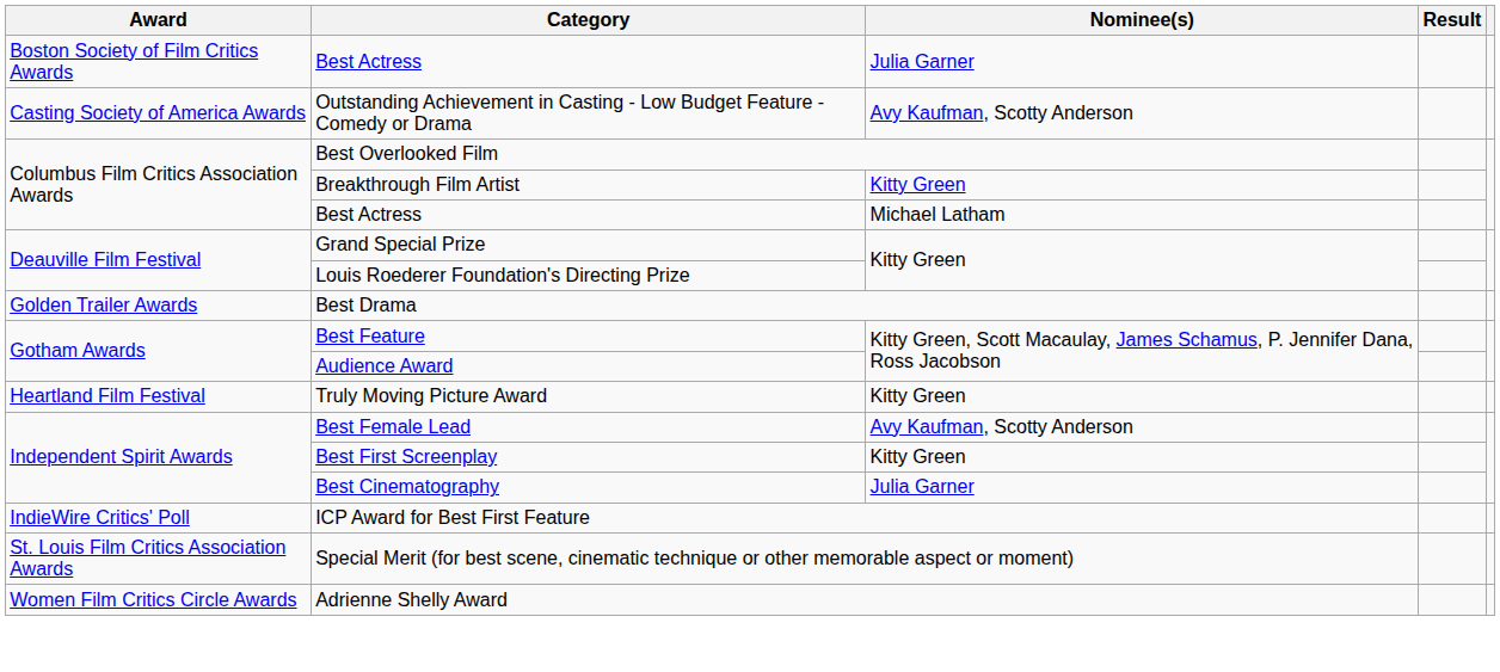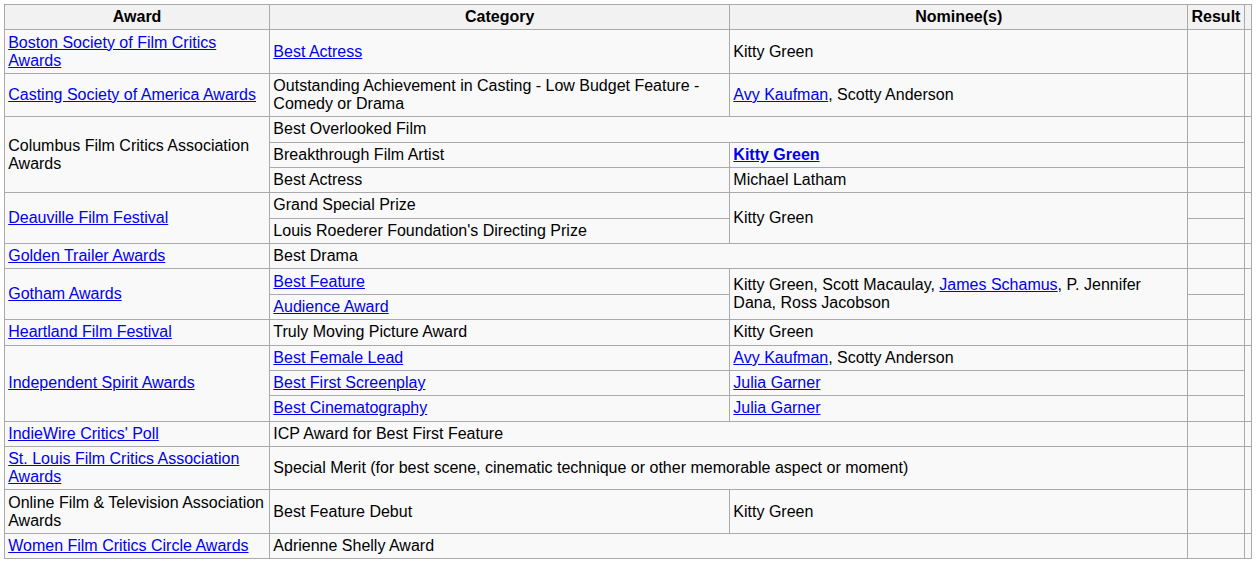 <table class="wikitable sortable">
 <tr>
 <th>Award</th>
 <th>Category</th>
 <th>Nominee(s)</th>
 <th>Result</th>
 <th></th>
 </tr>
 <tr>
 <td><a href='#'>Boston Society of Film Critics Awards</a></td>
 <td><a href='#'>Best Actress</a></td>
-<td><a href='#'>Julia Garner</a></td>
+<td>Kitty Green</td>
 <td></td>
 <td align="center"></td>
 </tr>
 <tr>
 <td><a href='#'>Casting Society of America Awards</a></td>
 <td>Outstanding Achievement in Casting - Low Budget Feature - Comedy or Drama</td>
 <td><a href='#'>Avy Kaufman</a>, Scotty Anderson</td>
 <td></td>
 <td align="center"></td>
 </tr>
 <tr>
 <td rowspan="3">Columbus Film Critics Association Awards</td>
 <td colspan="2">Best Overlooked Film</td>
 <td></td>
 <td align="center" rowspan="3"></td>
 </tr>
 <tr>
 <td>Breakthrough Film Artist</td>
-<td><a href='#'>Kitty Green</a></td>
+<td><strong><a href='#'>Kitty Green</a></strong></td>
 <td></td>
 </tr>
 <tr>
 <td>Best Actress</td>
 <td>Michael Latham</td>
 <td></td>
 </tr>
 <tr>
 <td rowspan="2"><a href='#'>Deauville Film Festival</a></td>
 <td>Grand Special Prize</td>
 <td rowspan="2">Kitty Green</td>
 <td></td>
 <td rowspan="2" align="center"></td>
 </tr>
 <tr>
 <td>Louis  Roederer Foundation's Directing Prize</td>
 <td></td>
 </tr>
 <tr>
 <td><a href='#'>Golden Trailer Awards</a></td>
 <td colspan="2">Best Drama</td>
 <td></td>
 <td align="center"></td>
 </tr>
 <tr>
 <td rowspan="2"><a href='#'>Gotham Awards</a></td>
 <td><a href='#'>Best Feature</a></td>
 <td rowspan="2">Kitty Green, Scott Macaulay, <a href='#'>James Schamus</a>, P. Jennifer Dana, Ross Jacobson</td>
 <td></td>
 <td align="center" rowspan="2"></td>
 </tr>
 <tr>
 <td><a href='#'>Audience Award</a></td>
 <td></td>
 </tr>
 <tr>
 <td><a href='#'>Heartland Film Festival</a></td>
 <td>Truly Moving Picture Award</td>
 <td>Kitty Green</td>
 <td></td>
 <td align="center"></td>
 </tr>
 <tr>
 <td rowspan="3"><a href='#'>Independent Spirit Awards</a></td>
 <td><a href='#'>Best Female Lead</a></td>
 <td><a href='#'>Avy Kaufman</a>, Scotty Anderson</td>
 <td></td>
 <td align="center" rowspan="3"></td>
 </tr>
 <tr>
 <td><a href='#'>Best First Screenplay</a></td>
-<td>Kitty Green</td>
+<td><a href='#'>Julia Garner</a></td>
 <td></td>
 </tr>
 <tr>
 <td><a href='#'>Best Cinematography</a></td>
 <td><a href='#'>Julia Garner</a></td>
 <td></td>
 </tr>
 <tr>
 <td><a href='#'>IndieWire Critics' Poll</a></td>
 <td colspan="2">ICP Award for Best First Feature</td>
 <td></td>
 <td align="center"></td>
 </tr>
 <tr>
 <td><a href='#'>St. Louis Film Critics Association Awards</a></td>
 <td colspan="2">Special Merit (for best scene, cinematic technique or other memorable aspect or moment)</td>
 <td></td>
 <td align="center"></td>
 </tr>
 <tr>
+<td>Online Film & Television Association Awards</td>
+<td>Best Feature Debut</td>
+<td>Kitty Green</td>
+<td></td>
+<td align="center"></td>
+</tr>
+<tr>
 <td><a href='#'>Women Film Critics Circle Awards</a></td>
 <td colspan="2">Adrienne Shelly Award</td>
 <td></td>
 <td align="center"></td>
 </tr>
 </table>
